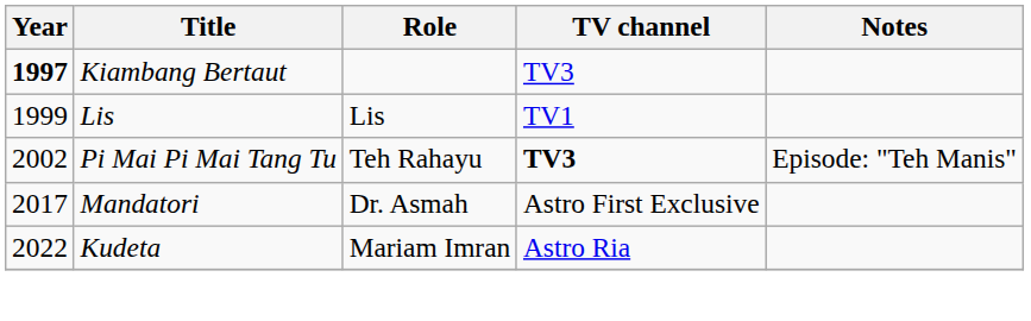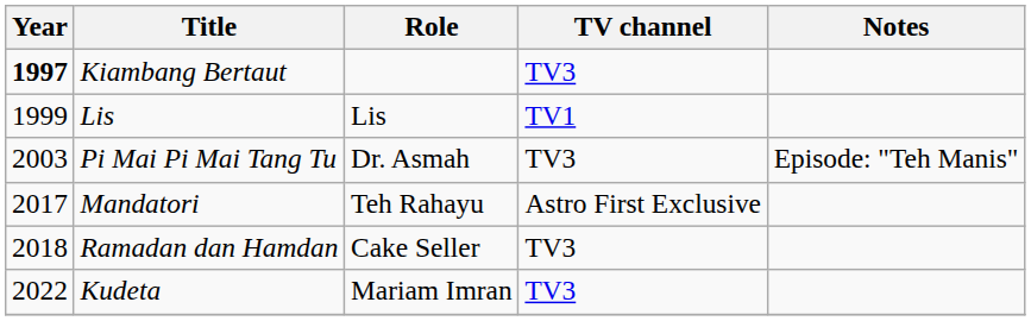 <table class="wikitable">
 <tr>
 <th>Year</th>
 <th>Title</th>
 <th>Role</th>
 <th>TV channel</th>
 <th>Notes</th>
 </tr>
 <tr>
 <td><strong>1997</strong></td>
 <td><em>Kiambang Bertaut</em></td>
 <td></td>
 <td><a href='#'>TV3</a></td>
 <td></td>
 </tr>
 <tr>
 <td>1999</td>
 <td><em>Lis</em></td>
 <td>Lis</td>
 <td><a href='#'>TV1</a></td>
 <td></td>
 </tr>
 <tr>
-<td>2002</td>
+<td>2003</td>
 <td><em>Pi Mai Pi Mai Tang Tu</em></td>
-<td>Teh Rahayu</td>
-<td><strong>TV3</strong></td>
+<td>Dr. Asmah</td>
+<td>TV3</td>
 <td>Episode: "Teh Manis"</td>
 </tr>
 <tr>
 <td>2017</td>
 <td><em>Mandatori</em></td>
-<td>Dr. Asmah</td>
+<td>Teh Rahayu</td>
 <td>Astro First Exclusive</td>
+<td></td>
+</tr>
+<tr>
+<td>2018</td>
+<td><em>Ramadan dan Hamdan</em></td>
+<td>Cake Seller</td>
+<td>TV3</td>
 <td></td>
 </tr>
 <tr>
 <td>2022</td>
 <td><em>Kudeta</em></td>
 <td>Mariam Imran</td>
-<td><a href='#'>Astro Ria</a></td>
+<td><a href='#'>TV3</a></td>
 <td></td>
 </tr>
 <tr>
 </tr>
 </table>
